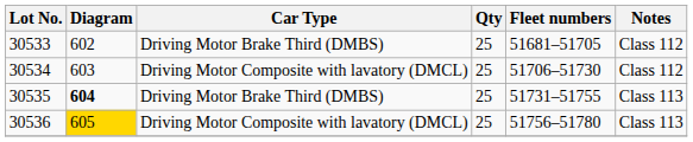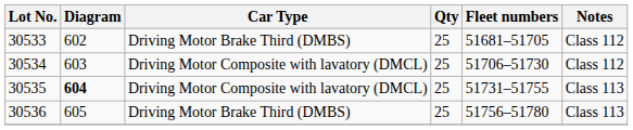 <table class="wikitable">
 <tr>
 <th>Lot No.</th>
 <th>Diagram</th>
 <th>Car Type</th>
 <th>Qty</th>
 <th>Fleet numbers</th>
 <th>Notes</th>
 </tr>
 <tr>
 <td>30533</td>
 <td>602</td>
 <td>Driving Motor Brake Third (DMBS)</td>
 <td>25</td>
 <td>51681–51705</td>
 <td>Class 112</td>
 </tr>
 <tr>
 <td>30534</td>
 <td>603</td>
 <td>Driving Motor Composite with lavatory (DMCL)</td>
 <td>25</td>
 <td>51706–51730</td>
 <td>Class 112</td>
 </tr>
 <tr>
 <td>30535</td>
 <td><strong>604</strong></td>
-<td>Driving Motor Brake Third (DMBS)</td>
+<td>Driving Motor Composite with lavatory (DMCL)</td>
 <td>25</td>
 <td>51731–51755</td>
 <td>Class 113</td>
 </tr>
 <tr>
 <td>30536</td>
-<td style="background: gold;">605</td>
-<td>Driving Motor Composite with lavatory (DMCL)</td>
+<td>605</td>
+<td>Driving Motor Brake Third (DMBS)</td>
 <td>25</td>
 <td>51756–51780</td>
 <td>Class 113</td>
 </tr>
 <tr>
 </tr>
 </table>
